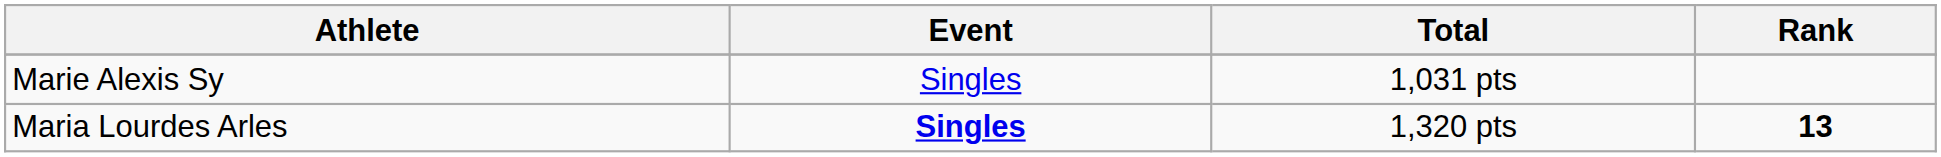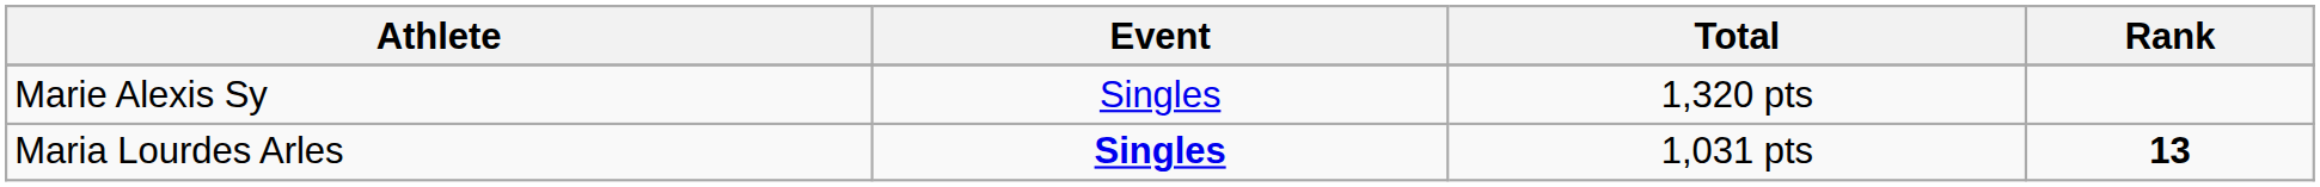 <table class="wikitable" style="font-size:90%">
 <tr>
 <th width="15%">Athlete</th>
 <th width="10%">Event</th>
 <th width="10%">Total</th>
 <th width="5%">Rank</th>
 </tr>
 <tr>
 </tr>
 <tr align="center">
 <td align="left">Marie Alexis Sy</td>
 <td align="center"><a href='#'>Singles</a></td>
-<td>1,031 pts</td>
+<td>1,320 pts</td>
 <td></td>
 </tr>
 <tr align="center">
 <td align="left">Maria Lourdes Arles</td>
 <td align="center"><strong><a href='#'>Singles</a></strong></td>
-<td>1,320 pts</td>
+<td>1,031 pts</td>
 <td><strong>13</strong></td>
 </tr>
 </table>
